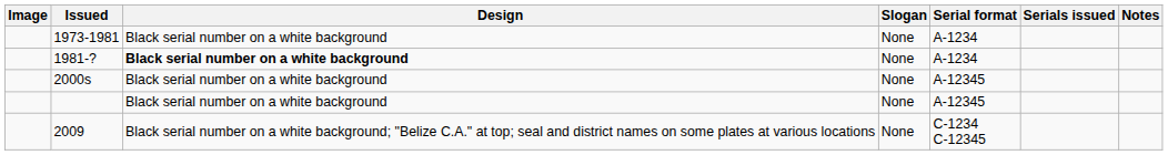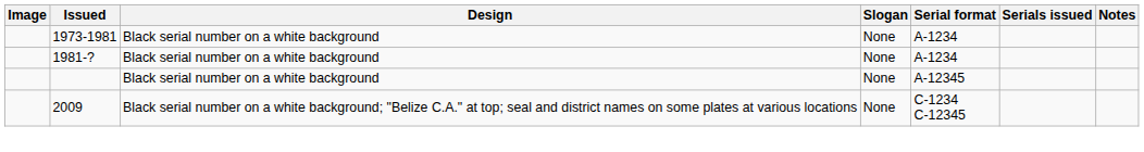 <table class="wikitable">
 <tr>
 <th>Image</th>
 <th>Issued</th>
 <th>Design</th>
 <th>Slogan</th>
 <th>Serial format</th>
 <th>Serials issued</th>
 <th>Notes</th>
 </tr>
 <tr>
 <td></td>
 <td>1973-1981</td>
 <td>Black serial number on a white background</td>
 <td>None</td>
 <td>A-1234</td>
 <td></td>
 <td></td>
 </tr>
 <tr>
 <td></td>
 <td>1981-?</td>
-<td><strong>Black serial number on a white background</strong></td>
+<td>Black serial number on a white background</td>
 <td>None</td>
 <td>A-1234</td>
-<td></td>
-</tr>
-<tr>
-<td></td>
-<td>2000s</td>
-<td>Black serial number on a white background</td>
-<td>None</td>
-<td>A-12345</td>
-<td></td>
 <td></td>
 </tr>
 <tr>
 <td></td>
 <td></td>
 <td>Black serial number on a white background</td>
 <td>None</td>
 <td>A-12345</td>
 <td></td>
 <td></td>
 </tr>
 <tr>
 <td></td>
 <td>2009</td>
 <td>Black serial number on a white background; "Belize C.A." at top; seal and district names on some plates at various locations</td>
 <td>None</td>
 <td>C-1234<br>C-12345</td>
 <td></td>
 <td></td>
 </tr>
 </table>
